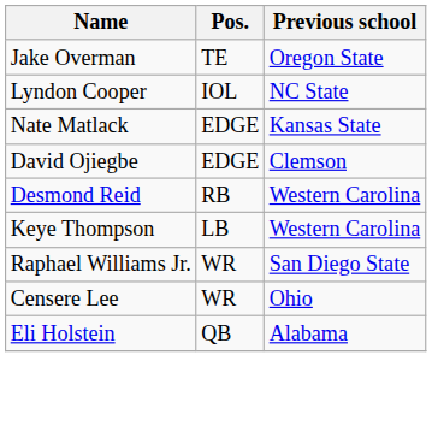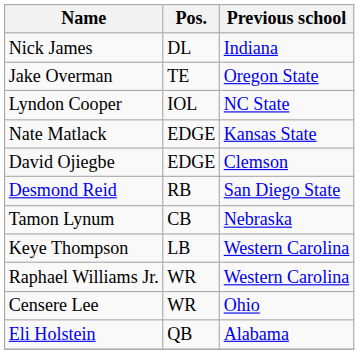 <table class="wikitable sortable">
 <tr>
 <th>Name</th>
 <th>Pos.</th>
 <th class="unsortable">Previous school</th>
+</tr>
+<tr>
+<td>Nick James</td>
+<td>DL</td>
+<td><a href='#'>Indiana</a></td>
 </tr>
 <tr>
 <td>Jake Overman</td>
 <td>TE</td>
 <td><a href='#'>Oregon State</a></td>
 </tr>
 <tr>
 <td>Lyndon Cooper</td>
 <td>IOL</td>
 <td><a href='#'>NC State</a></td>
 </tr>
 <tr>
 <td>Nate Matlack</td>
 <td>EDGE</td>
 <td><a href='#'>Kansas State</a></td>
 </tr>
 <tr>
 <td>David Ojiegbe</td>
 <td>EDGE</td>
 <td><a href='#'>Clemson</a></td>
 </tr>
 <tr>
 <td><a href='#'>Desmond Reid</a></td>
 <td>RB</td>
-<td><a href='#'>Western Carolina</a></td>
+<td><a href='#'>San Diego State</a></td>
+</tr>
+<tr>
+<td>Tamon Lynum</td>
+<td>CB</td>
+<td><a href='#'>Nebraska</a></td>
 </tr>
 <tr>
 <td>Keye Thompson</td>
 <td>LB</td>
 <td><a href='#'>Western Carolina</a></td>
 </tr>
 <tr>
 <td>Raphael Williams Jr.</td>
 <td>WR</td>
-<td><a href='#'>San Diego State</a></td>
+<td><a href='#'>Western Carolina</a></td>
 </tr>
 <tr>
 <td>Censere Lee</td>
 <td>WR</td>
 <td><a href='#'>Ohio</a></td>
 </tr>
 <tr>
 <td><a href='#'>Eli Holstein</a></td>
 <td>QB</td>
 <td><a href='#'>Alabama</a></td>
 </tr>
 <tr>
 </tr>
 </table>
